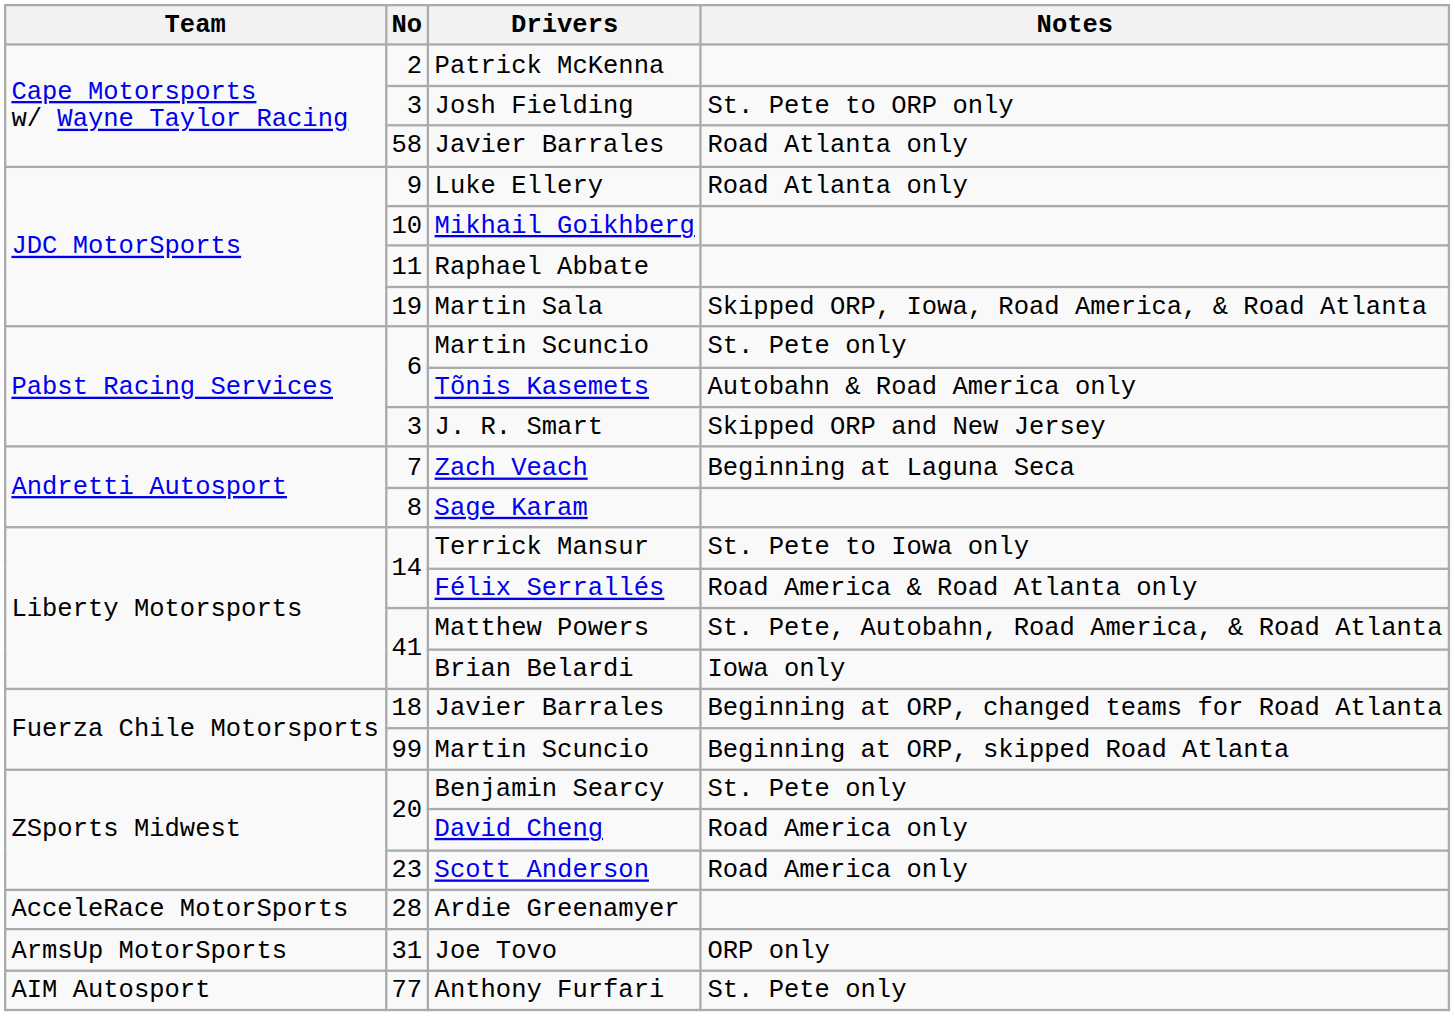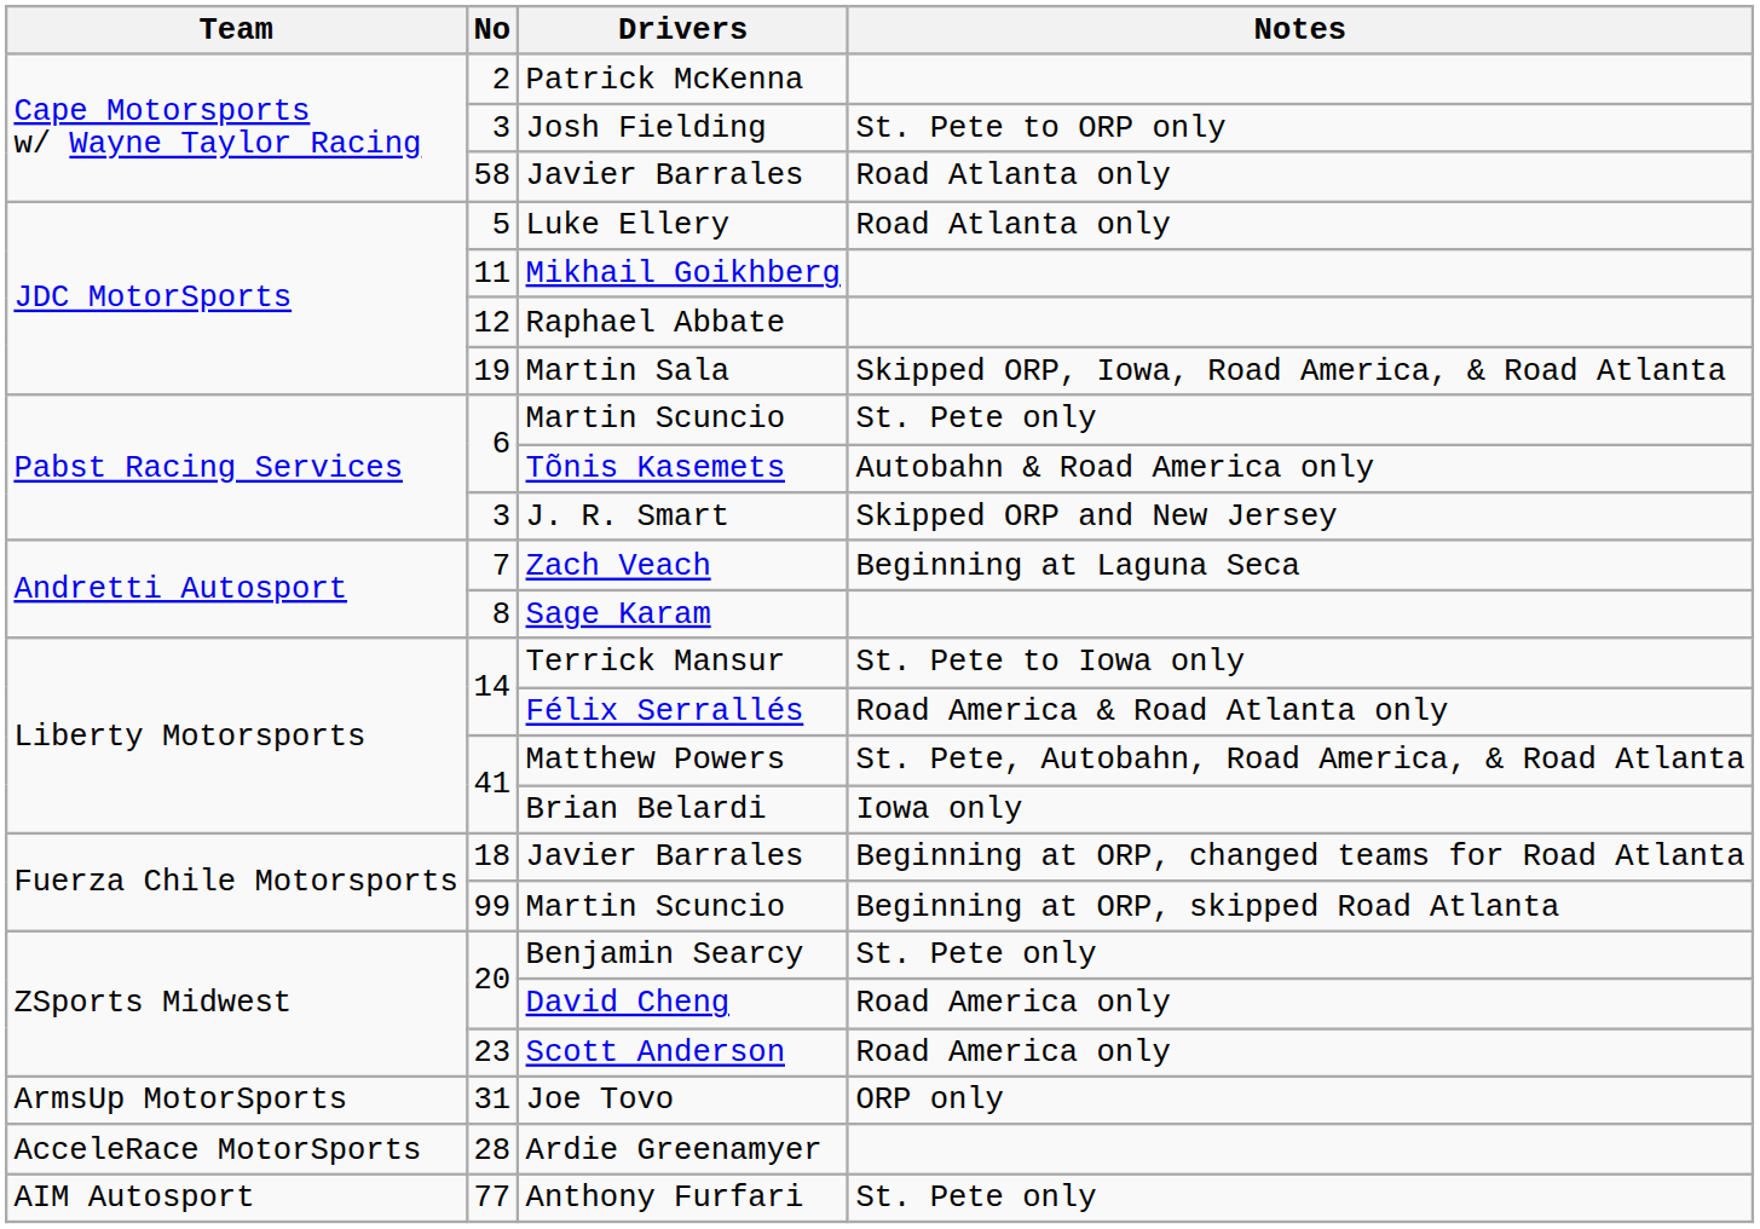 <table class="wikitable" style="font-size:85%;">
 <tr>
 <th>Team</th>
 <th>No</th>
 <th>Drivers</th>
 <th>Notes</th>
 </tr>
 <tr>
 <td rowspan=3> <a href='#'>Cape Motorsports</a><br>w/ <a href='#'>Wayne Taylor Racing</a></td>
 <td align="right">2</td>
 <td> Patrick McKenna</td>
 <td></td>
 </tr>
 <tr>
 <td align="right">3</td>
 <td> Josh Fielding</td>
 <td>St. Pete to ORP only</td>
 </tr>
 <tr>
 <td align="right">58</td>
 <td> Javier Barrales</td>
 <td>Road Atlanta only</td>
 </tr>
 <tr>
 <td rowspan=4> <a href='#'>JDC MotorSports</a></td>
-<td align="right">9</td>
+<td align="right">5</td>
 <td> Luke Ellery</td>
 <td>Road Atlanta only</td>
 </tr>
 <tr>
-<td align="right">10</td>
+<td align="right">11</td>
 <td> <a href='#'>Mikhail Goikhberg</a></td>
 <td></td>
 </tr>
 <tr>
-<td align="right">11</td>
+<td align="right">12</td>
 <td> Raphael Abbate</td>
 <td></td>
 </tr>
 <tr>
 <td align="right">19</td>
 <td> Martin Sala</td>
 <td>Skipped ORP, Iowa, Road America, & Road Atlanta</td>
 </tr>
 <tr>
 <td rowspan=3> <a href='#'>Pabst Racing Services</a></td>
 <td rowspan=2 align="right">6</td>
 <td> Martin Scuncio</td>
 <td>St. Pete only</td>
 </tr>
 <tr>
 <td> <a href='#'>Tõnis Kasemets</a></td>
 <td>Autobahn & Road America only</td>
 </tr>
 <tr>
 <td align="right">3</td>
 <td> J. R. Smart</td>
 <td>Skipped ORP and New Jersey</td>
 </tr>
 <tr>
 <td rowspan=2> <a href='#'>Andretti Autosport</a></td>
 <td align="right">7</td>
 <td> <a href='#'>Zach Veach</a></td>
 <td>Beginning at Laguna Seca</td>
 </tr>
 <tr>
 <td align="right">8</td>
 <td> <a href='#'>Sage Karam</a></td>
 <td></td>
 </tr>
 <tr>
 <td rowspan=4> Liberty Motorsports</td>
 <td rowspan=2 align="right">14</td>
 <td> Terrick Mansur</td>
 <td>St. Pete to Iowa only</td>
 </tr>
 <tr>
 <td> <a href='#'>Félix Serrallés</a></td>
 <td>Road America & Road Atlanta only</td>
 </tr>
 <tr>
 <td align="right" rowspan=2>41</td>
 <td> Matthew Powers</td>
 <td>St. Pete, Autobahn, Road America, & Road Atlanta</td>
 </tr>
 <tr>
 <td> Brian Belardi</td>
 <td>Iowa only</td>
 </tr>
 <tr>
 <td rowspan=2> Fuerza Chile Motorsports</td>
 <td align="right">18</td>
 <td> Javier Barrales</td>
 <td>Beginning at ORP, changed teams for Road Atlanta</td>
 </tr>
 <tr>
 <td align="right">99</td>
 <td> Martin Scuncio</td>
 <td>Beginning at ORP, skipped Road Atlanta</td>
 </tr>
 <tr>
 <td rowspan=3> ZSports Midwest</td>
 <td rowspan=2 align="right">20</td>
 <td> Benjamin Searcy</td>
 <td>St. Pete only</td>
 </tr>
 <tr>
 <td> <a href='#'>David Cheng</a></td>
 <td>Road America only</td>
 </tr>
 <tr>
 <td align=right>23</td>
 <td> <a href='#'>Scott Anderson</a></td>
 <td>Road America only</td>
 </tr>
 <tr>
+<td> ArmsUp MotorSports</td>
+<td align="right">31</td>
+<td> Joe Tovo</td>
+<td>ORP only</td>
+</tr>
+<tr>
 <td> AcceleRace MotorSports</td>
 <td align="right">28</td>
 <td> Ardie Greenamyer</td>
 <td></td>
-</tr>
-<tr>
-<td> ArmsUp MotorSports</td>
-<td align="right">31</td>
-<td> Joe Tovo</td>
-<td>ORP only</td>
 </tr>
 <tr>
 <td> AIM Autosport</td>
 <td align="right">77</td>
 <td> Anthony Furfari</td>
 <td>St. Pete only</td>
 </tr>
 </table>
